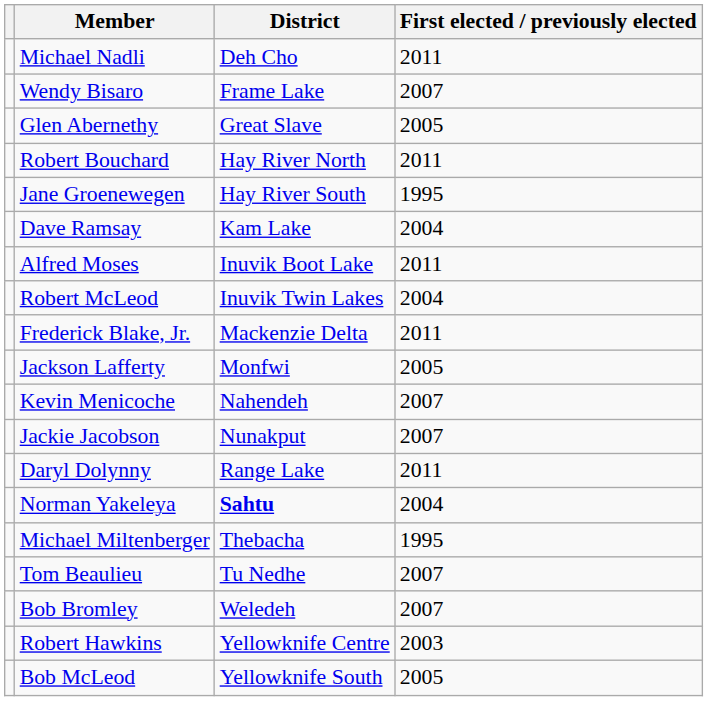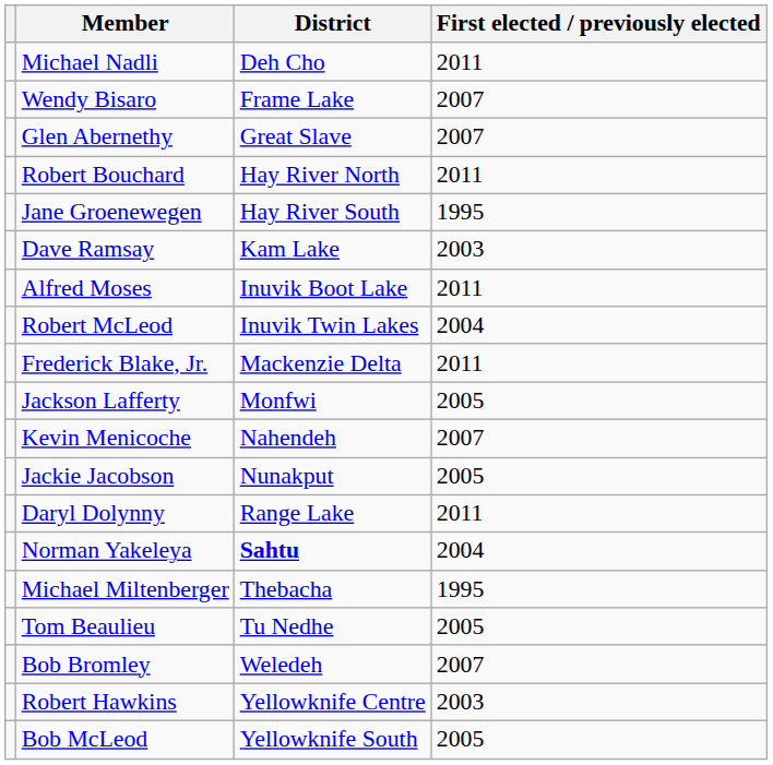 <table class="wikitable sortable">
 <tr>
 <th></th>
 <th>Member</th>
 <th>District</th>
 <th>First elected / previously elected</th>
 </tr>
 <tr>
 <td></td>
 <td><a href='#'>Michael Nadli</a></td>
 <td><a href='#'>Deh Cho</a></td>
 <td>2011</td>
 </tr>
 <tr>
 <td></td>
 <td><a href='#'>Wendy Bisaro</a></td>
 <td><a href='#'>Frame Lake</a></td>
 <td>2007</td>
 </tr>
 <tr>
 <td></td>
 <td><a href='#'>Glen Abernethy</a></td>
 <td><a href='#'>Great Slave</a></td>
-<td>2005</td>
+<td>2007</td>
 </tr>
 <tr>
 <td></td>
 <td><a href='#'>Robert Bouchard</a></td>
 <td><a href='#'>Hay River North</a></td>
 <td>2011</td>
 </tr>
 <tr>
 <td></td>
 <td><a href='#'>Jane Groenewegen</a></td>
 <td><a href='#'>Hay River South</a></td>
 <td>1995</td>
 </tr>
 <tr>
 <td></td>
 <td><a href='#'>Dave Ramsay</a></td>
 <td><a href='#'>Kam Lake</a></td>
-<td>2004</td>
+<td>2003</td>
 </tr>
 <tr>
 <td></td>
 <td><a href='#'>Alfred Moses</a></td>
 <td><a href='#'>Inuvik Boot Lake</a></td>
 <td>2011</td>
 </tr>
 <tr>
 <td></td>
 <td><a href='#'>Robert McLeod</a></td>
 <td><a href='#'>Inuvik Twin Lakes</a></td>
 <td>2004</td>
 </tr>
 <tr>
 <td></td>
 <td><a href='#'>Frederick Blake, Jr.</a></td>
 <td><a href='#'>Mackenzie Delta</a></td>
 <td>2011</td>
 </tr>
 <tr>
 <td></td>
 <td><a href='#'>Jackson Lafferty</a></td>
 <td><a href='#'>Monfwi</a></td>
 <td>2005</td>
 </tr>
 <tr>
 <td></td>
 <td><a href='#'>Kevin Menicoche</a></td>
 <td><a href='#'>Nahendeh</a></td>
 <td>2007</td>
 </tr>
 <tr>
 <td></td>
 <td><a href='#'>Jackie Jacobson</a></td>
 <td><a href='#'>Nunakput</a></td>
-<td>2007</td>
+<td>2005</td>
 </tr>
 <tr>
 <td></td>
 <td><a href='#'>Daryl Dolynny</a></td>
 <td><a href='#'>Range Lake</a></td>
 <td>2011</td>
 </tr>
 <tr>
 <td></td>
 <td><a href='#'>Norman Yakeleya</a></td>
 <td><strong><a href='#'>Sahtu</a></strong></td>
 <td>2004</td>
 </tr>
 <tr>
 <td></td>
 <td><a href='#'>Michael Miltenberger</a></td>
 <td><a href='#'>Thebacha</a></td>
 <td>1995</td>
 </tr>
 <tr>
 <td></td>
 <td><a href='#'>Tom Beaulieu</a></td>
 <td><a href='#'>Tu Nedhe</a></td>
-<td>2007</td>
+<td>2005</td>
 </tr>
 <tr>
 <td></td>
 <td><a href='#'>Bob Bromley</a></td>
 <td><a href='#'>Weledeh</a></td>
 <td>2007</td>
 </tr>
 <tr>
 <td></td>
 <td><a href='#'>Robert Hawkins</a></td>
 <td><a href='#'>Yellowknife Centre</a></td>
 <td>2003</td>
 </tr>
 <tr>
 <td></td>
 <td><a href='#'>Bob McLeod</a></td>
 <td><a href='#'>Yellowknife South</a></td>
 <td>2005</td>
 </tr>
 </table>
